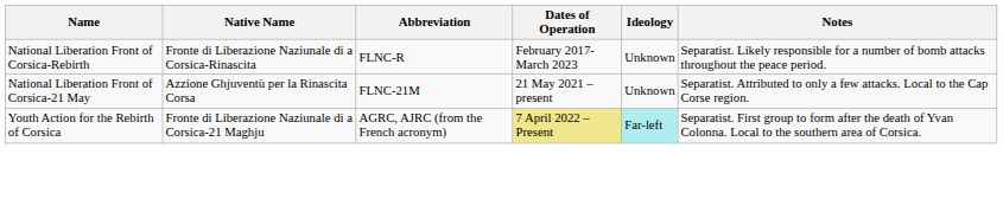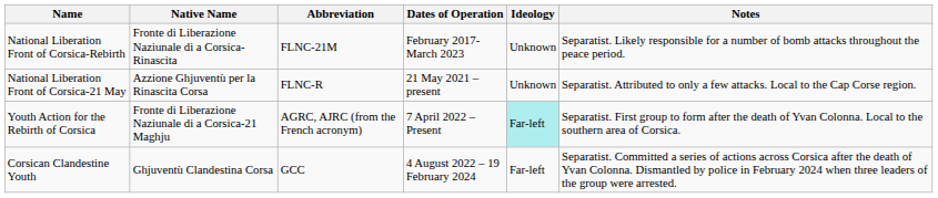 <table class="wikitable">
 <tr>
 <th>Name</th>
 <th>Native Name</th>
 <th>Abbreviation</th>
 <th>Dates of Operation</th>
 <th>Ideology</th>
 <th>Notes</th>
 </tr>
 <tr>
 <td>National Liberation Front of Corsica-Rebirth</td>
 <td>Fronte di Liberazione Naziunale di a Corsica-Rinascita</td>
-<td>FLNC-R</td>
+<td>FLNC-21M</td>
 <td>February 2017-March 2023</td>
 <td>Unknown</td>
 <td>Separatist. Likely responsible for a number of bomb attacks throughout the peace period.</td>
 </tr>
 <tr>
 <td>National Liberation Front of Corsica-21 May</td>
 <td>Azzione Ghjuventù per la Rinascita Corsa</td>
-<td>FLNC-21M</td>
+<td>FLNC-R</td>
 <td>21 May 2021 – present</td>
 <td>Unknown</td>
 <td>Separatist. Attributed to only a few attacks. Local to the Cap Corse region.</td>
 </tr>
 <tr>
 <td>Youth Action for the Rebirth of Corsica</td>
 <td>Fronte di Liberazione Naziunale di a Corsica-21 Maghju</td>
 <td>AGRC, AJRC (from the French acronym)</td>
-<td style="background: khaki;">7 April 2022 – Present</td>
+<td>7 April 2022 – Present</td>
 <td style="background: paleturquoise;">Far-left</td>
 <td>Separatist. First group to form after the death of Yvan Colonna. Local to the southern area of Corsica.</td>
 </tr>
+<tr>
+<td>Corsican Clandestine Youth</td>
+<td>Ghjuventù Clandestina Corsa</td>
+<td>GCC</td>
+<td>4 August 2022 – 19 February 2024</td>
+<td>Far-left</td>
+<td>Separatist. Committed a series of actions across Corsica after the death of Yvan Colonna. Dismantled by police in February 2024 when three leaders of the group were arrested.</td>
+</tr>
 </table>
